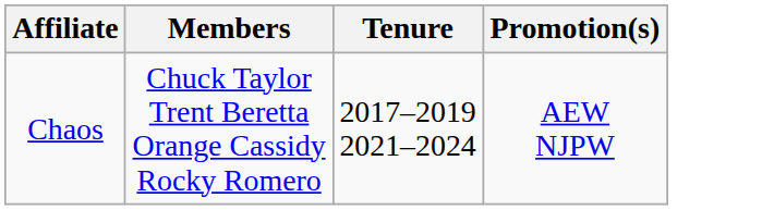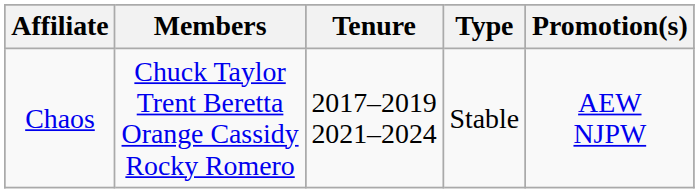 <table class="wikitable sortable" style="text-align:center;">
 <tr>
 <th>Affiliate</th>
 <th>Members</th>
 <th>Tenure</th>
+<th>Type</th>
 <th>Promotion(s)</th>
 </tr>
 <tr>
 <td><a href='#'>Chaos</a></td>
 <td><a href='#'>Chuck Taylor</a><br><a href='#'>Trent Beretta</a><br><a href='#'>Orange Cassidy</a><br><a href='#'>Rocky Romero</a></td>
 <td>2017–2019<br>2021–2024</td>
+<td>Stable</td>
 <td><a href='#'>AEW</a><br><a href='#'>NJPW</a></td>
 </tr>
 </table>
